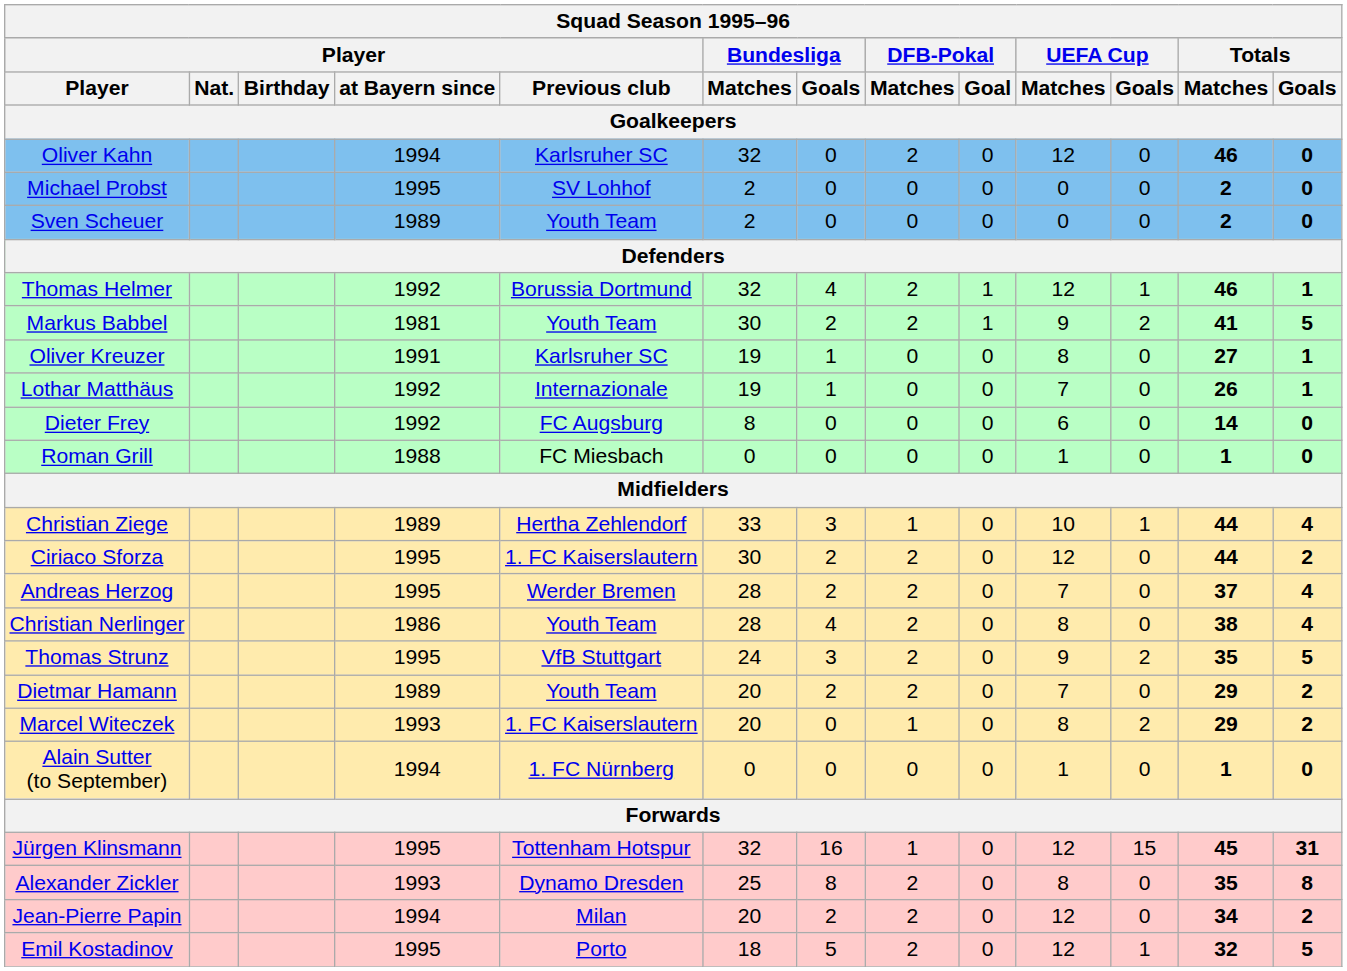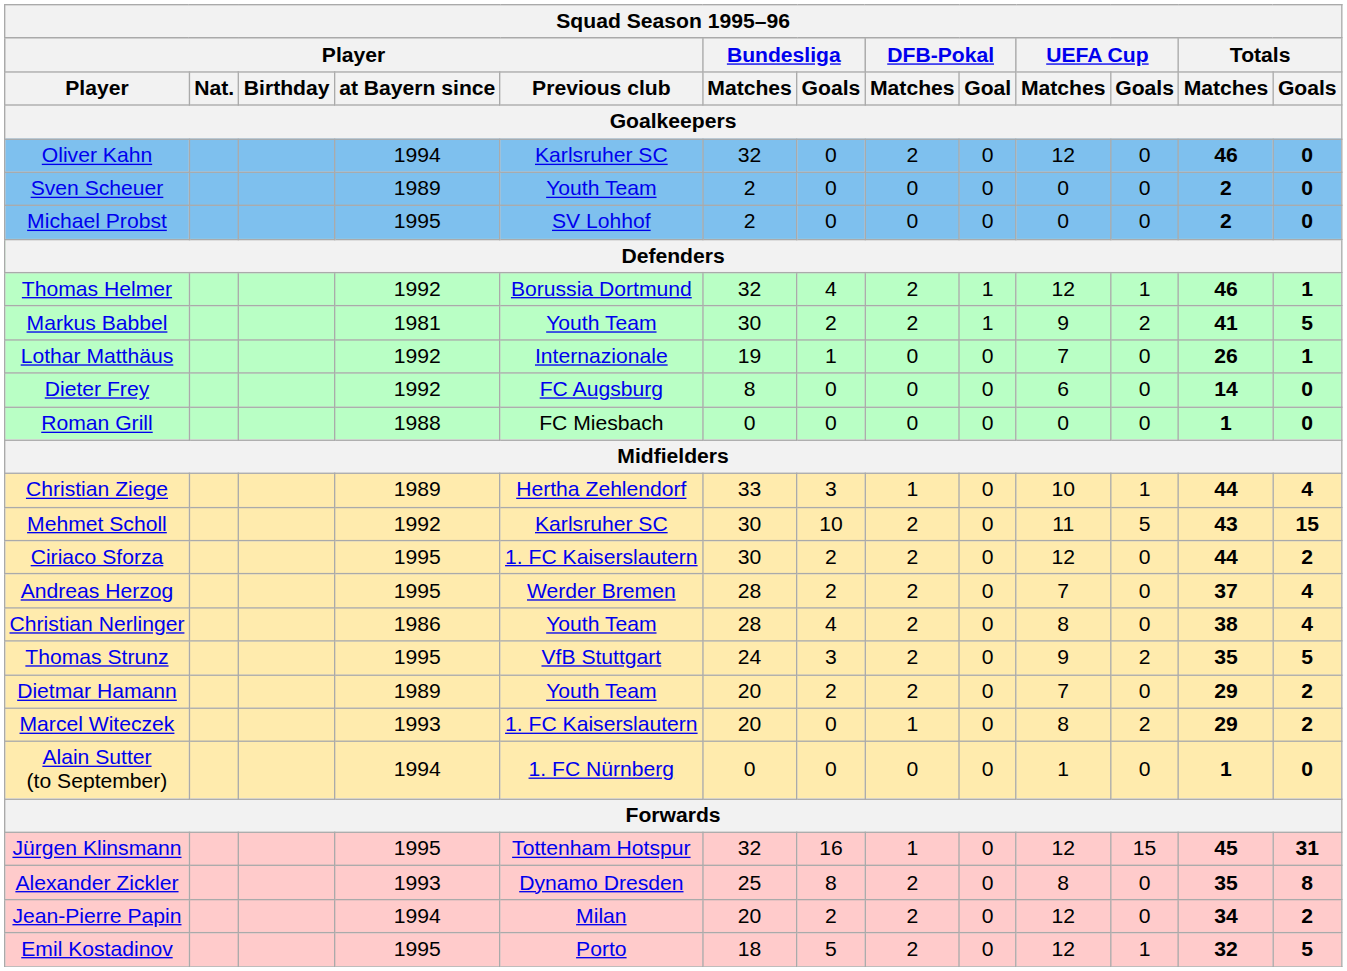 <table class="wikitable" center" Style="text-align: center;">
 <tr style="text-align:center; background:#dcdcdc;">
 <th colspan="13">Squad Season 1995–96</th>
 </tr>
 <tr style="text-align:center; background:#9c9c9c;">
 <th colspan="5">Player</th>
 <th colspan="2"><a href='#'>Bundesliga</a></th>
 <th colspan="2"><a href='#'>DFB-Pokal</a></th>
 <th colspan="2"><a href='#'>UEFA Cup</a></th>
 <th colspan="2">Totals</th>
 </tr>
 <tr style="text-align:center; background:#dcdcdc;">
 <th>Player</th>
 <th>Nat.</th>
 <th>Birthday</th>
 <th>at Bayern since</th>
 <th>Previous club</th>
 <th>Matches</th>
 <th>Goals</th>
 <th>Matches</th>
 <th>Goal</th>
 <th>Matches</th>
 <th>Goals</th>
 <th>Matches</th>
 <th>Goals</th>
 </tr>
 <tr style="text-align:center; background:#dcdcdc;">
 <th colspan="13">Goalkeepers</th>
 </tr>
 <tr style="text-align:center; background:#7ec0ee;">
 <td><a href='#'>Oliver Kahn</a></td>
 <td></td>
 <td></td>
 <td>1994</td>
 <td><a href='#'>Karlsruher SC</a></td>
 <td>32</td>
 <td>0</td>
 <td>2</td>
 <td>0</td>
 <td>12</td>
 <td>0</td>
 <td><strong>46</strong></td>
 <td><strong>0</strong></td>
 </tr>
 <tr style="text-align:center; background:#7ec0ee;">
-<td><a href='#'>Michael Probst</a></td>
+<td><a href='#'>Sven Scheuer</a></td>
 <td></td>
 <td></td>
-<td>1995</td>
-<td><a href='#'>SV Lohhof</a></td>
+<td>1989</td>
+<td><a href='#'>Youth Team</a></td>
 <td>2</td>
 <td>0</td>
 <td>0</td>
 <td>0</td>
 <td>0</td>
 <td>0</td>
 <td><strong>2</strong></td>
 <td><strong>0</strong></td>
 </tr>
 <tr style="text-align:center; background:#7ec0ee;">
-<td><a href='#'>Sven Scheuer</a></td>
+<td><a href='#'>Michael Probst</a></td>
 <td></td>
 <td></td>
-<td>1989</td>
-<td><a href='#'>Youth Team</a></td>
+<td>1995</td>
+<td><a href='#'>SV Lohhof</a></td>
 <td>2</td>
 <td>0</td>
 <td>0</td>
 <td>0</td>
 <td>0</td>
 <td>0</td>
 <td><strong>2</strong></td>
 <td><strong>0</strong></td>
 </tr>
 <tr style="text-align:center; background:#b9ffc5;">
 <th colspan="13">Defenders</th>
 </tr>
 <tr style="text-align:center; background:#b9ffc5;">
 <td><a href='#'>Thomas Helmer</a></td>
 <td></td>
 <td></td>
 <td>1992</td>
 <td><a href='#'>Borussia Dortmund</a></td>
 <td>32</td>
 <td>4</td>
 <td>2</td>
 <td>1</td>
 <td>12</td>
 <td>1</td>
 <td><strong>46</strong></td>
 <td><strong>1</strong></td>
 </tr>
 <tr style="text-align:center; background:#b9ffc5;">
 <td><a href='#'>Markus Babbel</a></td>
 <td></td>
 <td></td>
 <td>1981</td>
 <td><a href='#'>Youth Team</a></td>
 <td>30</td>
 <td>2</td>
 <td>2</td>
 <td>1</td>
 <td>9</td>
 <td>2</td>
 <td><strong>41</strong></td>
 <td><strong>5</strong></td>
 </tr>
 <tr style="text-align:center; background:#b9ffc5;">
-<td><a href='#'>Oliver Kreuzer</a></td>
-<td></td>
-<td></td>
-<td>1991</td>
-<td><a href='#'>Karlsruher SC</a></td>
-<td>19</td>
-<td>1</td>
-<td>0</td>
-<td>0</td>
-<td>8</td>
-<td>0</td>
-<td><strong>27</strong></td>
-<td><strong>1</strong></td>
-</tr>
-<tr style="text-align:center; background:#b9ffc5;">
 <td><a href='#'>Lothar Matthäus</a></td>
 <td></td>
 <td></td>
 <td>1992</td>
 <td><a href='#'>Internazionale</a></td>
 <td>19</td>
 <td>1</td>
 <td>0</td>
 <td>0</td>
 <td>7</td>
 <td>0</td>
 <td><strong>26</strong></td>
 <td><strong>1</strong></td>
 </tr>
 <tr style="text-align:center; background:#b9ffc5;">
 <td><a href='#'>Dieter Frey</a></td>
 <td></td>
 <td></td>
 <td>1992</td>
 <td><a href='#'>FC Augsburg</a></td>
 <td>8</td>
 <td>0</td>
 <td>0</td>
 <td>0</td>
 <td>6</td>
 <td>0</td>
 <td><strong>14</strong></td>
 <td><strong>0</strong></td>
 </tr>
 <tr style="text-align:center; background:#b9ffc5;">
 <td><a href='#'>Roman Grill</a></td>
 <td></td>
 <td></td>
 <td>1988</td>
 <td>FC Miesbach</td>
 <td>0</td>
 <td>0</td>
 <td>0</td>
 <td>0</td>
-<td>1</td>
+<td>0</td>
 <td>0</td>
 <td><strong>1</strong></td>
 <td><strong>0</strong></td>
 </tr>
 <tr style="text-align:center; background:#dcdcdc;">
 <th colspan="13">Midfielders</th>
 </tr>
 <tr style="text-align:center; background:#ffebad;">
 <td><a href='#'>Christian Ziege</a></td>
 <td></td>
 <td></td>
 <td>1989</td>
 <td><a href='#'>Hertha Zehlendorf</a></td>
 <td>33</td>
 <td>3</td>
 <td>1</td>
 <td>0</td>
 <td>10</td>
 <td>1</td>
 <td><strong>44</strong></td>
 <td><strong>4</strong></td>
+</tr>
+<tr style="text-align:center; background:#ffebad;">
+<td><a href='#'>Mehmet Scholl</a></td>
+<td></td>
+<td></td>
+<td>1992</td>
+<td><a href='#'>Karlsruher SC</a></td>
+<td>30</td>
+<td>10</td>
+<td>2</td>
+<td>0</td>
+<td>11</td>
+<td>5</td>
+<td><strong>43</strong></td>
+<td><strong>15</strong></td>
 </tr>
 <tr style="text-align:center; background:#ffebad;">
 <td><a href='#'>Ciriaco Sforza</a></td>
 <td></td>
 <td></td>
 <td>1995</td>
 <td><a href='#'>1. FC Kaiserslautern</a></td>
 <td>30</td>
 <td>2</td>
 <td>2</td>
 <td>0</td>
 <td>12</td>
 <td>0</td>
 <td><strong>44</strong></td>
 <td><strong>2</strong></td>
 </tr>
 <tr style="text-align:center; background:#ffebad;">
 <td><a href='#'>Andreas Herzog</a></td>
 <td></td>
 <td></td>
 <td>1995</td>
 <td><a href='#'>Werder Bremen</a></td>
 <td>28</td>
 <td>2</td>
 <td>2</td>
 <td>0</td>
 <td>7</td>
 <td>0</td>
 <td><strong>37</strong></td>
 <td><strong>4</strong></td>
 </tr>
 <tr style="text-align:center; background:#ffebad;">
 <td><a href='#'>Christian Nerlinger</a></td>
 <td></td>
 <td></td>
 <td>1986</td>
 <td><a href='#'>Youth Team</a></td>
 <td>28</td>
 <td>4</td>
 <td>2</td>
 <td>0</td>
 <td>8</td>
 <td>0</td>
 <td><strong>38</strong></td>
 <td><strong>4</strong></td>
 </tr>
 <tr style="text-align:center; background:#ffebad;">
 <td><a href='#'>Thomas Strunz</a></td>
 <td></td>
 <td></td>
 <td>1995</td>
 <td><a href='#'>VfB Stuttgart</a></td>
 <td>24</td>
 <td>3</td>
 <td>2</td>
 <td>0</td>
 <td>9</td>
 <td>2</td>
 <td><strong>35</strong></td>
 <td><strong>5</strong></td>
 </tr>
 <tr style="text-align:center; background:#ffebad;">
 <td><a href='#'>Dietmar Hamann</a></td>
 <td></td>
 <td></td>
 <td>1989</td>
 <td><a href='#'>Youth Team</a></td>
 <td>20</td>
 <td>2</td>
 <td>2</td>
 <td>0</td>
 <td>7</td>
 <td>0</td>
 <td><strong>29</strong></td>
 <td><strong>2</strong></td>
 </tr>
 <tr style="text-align:center; background:#ffebad;">
 <td><a href='#'>Marcel Witeczek</a></td>
 <td></td>
 <td></td>
 <td>1993</td>
 <td><a href='#'>1. FC Kaiserslautern</a></td>
 <td>20</td>
 <td>0</td>
 <td>1</td>
 <td>0</td>
 <td>8</td>
 <td>2</td>
 <td><strong>29</strong></td>
 <td><strong>2</strong></td>
 </tr>
 <tr style="text-align:center; background:#ffebad;">
 <td><a href='#'>Alain Sutter</a><br>(to September)</td>
 <td></td>
 <td></td>
 <td>1994</td>
 <td><a href='#'>1. FC Nürnberg</a></td>
 <td>0</td>
 <td>0</td>
 <td>0</td>
 <td>0</td>
 <td>1</td>
 <td>0</td>
 <td><strong>1</strong></td>
 <td><strong>0</strong></td>
 </tr>
 <tr style="text-align:center; background:#dcdcdc;">
 <th colspan="13">Forwards</th>
 </tr>
 <tr style="text-align:center; background:#ffcbcb;">
 <td><a href='#'>Jürgen Klinsmann</a></td>
 <td></td>
 <td></td>
 <td>1995</td>
 <td><a href='#'>Tottenham Hotspur</a></td>
 <td>32</td>
 <td>16</td>
 <td>1</td>
 <td>0</td>
 <td>12</td>
 <td>15</td>
 <td><strong>45</strong></td>
 <td><strong>31</strong></td>
 </tr>
 <tr style="text-align:center; background:#ffcbcb;">
 <td><a href='#'>Alexander Zickler</a></td>
 <td></td>
 <td></td>
 <td>1993</td>
 <td><a href='#'>Dynamo Dresden</a></td>
 <td>25</td>
 <td>8</td>
 <td>2</td>
 <td>0</td>
 <td>8</td>
 <td>0</td>
 <td><strong>35</strong></td>
 <td><strong>8</strong></td>
 </tr>
 <tr style="text-align:center; background:#ffcbcb;">
 <td><a href='#'>Jean-Pierre Papin</a></td>
 <td></td>
 <td></td>
 <td>1994</td>
 <td><a href='#'>Milan</a></td>
 <td>20</td>
 <td>2</td>
 <td>2</td>
 <td>0</td>
 <td>12</td>
 <td>0</td>
 <td><strong>34</strong></td>
 <td><strong>2</strong></td>
 </tr>
 <tr style="text-align:center; background:#ffcbcb;">
 <td><a href='#'>Emil Kostadinov</a></td>
 <td></td>
 <td></td>
 <td>1995</td>
 <td><a href='#'>Porto</a></td>
 <td>18</td>
 <td>5</td>
 <td>2</td>
 <td>0</td>
 <td>12</td>
 <td>1</td>
 <td><strong>32 </strong></td>
 <td><strong>5</strong></td>
 </tr>
 </table>
